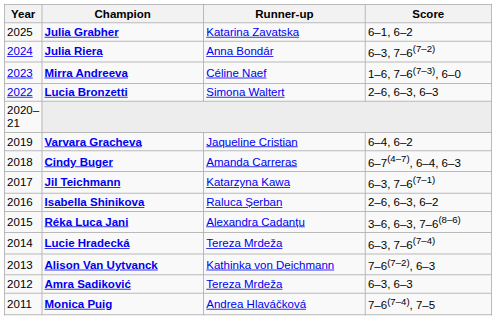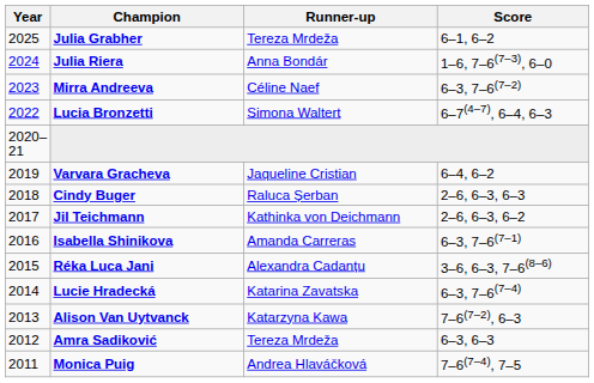 <table class="wikitable" style="font-size:90%">
 <tr>
 <th>Year</th>
 <th width="200">Champion</th>
 <th width="200">Runner-up</th>
 <th width="155">Score</th>
 </tr>
 <tr>
 <td>2025</td>
 <td> <strong><a href='#'>Julia Grabher</a></strong></td>
-<td> <a href='#'>Katarina Zavatska</a></td>
+<td> <a href='#'>Tereza Mrdeža</a></td>
 <td>6–1, 6–2</td>
 </tr>
 <tr>
 <td><a href='#'>2024</a></td>
 <td> <strong><a href='#'>Julia Riera</a></strong></td>
 <td> <a href='#'>Anna Bondár</a></td>
-<td>6–3, 7–6<sup>(7–2)</sup></td>
+<td>1–6, 7–6<sup>(7–3)</sup>, 6–0</td>
 </tr>
 <tr>
 <td><a href='#'>2023</a></td>
 <td> <strong><a href='#'>Mirra Andreeva</a></strong></td>
 <td> <a href='#'>Céline Naef</a></td>
-<td>1–6, 7–6<sup>(7–3)</sup>, 6–0</td>
+<td>6–3, 7–6<sup>(7–2)</sup></td>
 </tr>
 <tr>
 <td><a href='#'>2022</a></td>
 <td> <strong><a href='#'>Lucia Bronzetti</a></strong></td>
 <td> <a href='#'>Simona Waltert</a></td>
-<td>2–6, 6–3, 6–3</td>
+<td>6–7<sup>(4–7)</sup>, 6–4, 6–3</td>
 </tr>
 <tr>
 <td>2020–21</td>
 <td colspan=3 bgcolor="#ededed"></td>
 </tr>
 <tr>
 <td>2019</td>
 <td> <strong><a href='#'>Varvara Gracheva</a></strong></td>
 <td> <a href='#'>Jaqueline Cristian</a></td>
 <td>6–4, 6–2</td>
 </tr>
 <tr>
 <td>2018</td>
 <td> <strong><a href='#'>Cindy Buger</a></strong></td>
-<td> <a href='#'>Amanda Carreras</a></td>
-<td>6–7<sup>(4–7)</sup>, 6–4, 6–3</td>
+<td> <a href='#'>Raluca Șerban</a></td>
+<td>2–6, 6–3, 6–3</td>
 </tr>
 <tr>
 <td>2017</td>
 <td> <strong><a href='#'>Jil Teichmann</a></strong></td>
-<td> <a href='#'>Katarzyna Kawa</a></td>
-<td>6–3, 7–6<sup>(7–1)</sup></td>
+<td> <a href='#'>Kathinka von Deichmann</a></td>
+<td>2–6, 6–3, 6–2</td>
 </tr>
 <tr>
 <td>2016</td>
 <td> <strong><a href='#'>Isabella Shinikova</a></strong></td>
-<td> <a href='#'>Raluca Șerban</a></td>
-<td>2–6, 6–3, 6–2</td>
+<td> <a href='#'>Amanda Carreras</a></td>
+<td>6–3, 7–6<sup>(7–1)</sup></td>
 </tr>
 <tr>
 <td>2015</td>
 <td> <strong><a href='#'>Réka Luca Jani</a></strong></td>
 <td> <a href='#'>Alexandra Cadanțu</a></td>
 <td>3–6, 6–3, 7–6<sup>(8–6)</sup></td>
 </tr>
 <tr>
 <td>2014</td>
 <td> <strong><a href='#'>Lucie Hradecká</a></strong></td>
-<td> <a href='#'>Tereza Mrdeža</a></td>
+<td> <a href='#'>Katarina Zavatska</a></td>
 <td>6–3, 7–6<sup>(7–4)</sup></td>
 </tr>
 <tr>
 <td>2013</td>
 <td> <strong><a href='#'>Alison Van Uytvanck</a></strong></td>
-<td> <a href='#'>Kathinka von Deichmann</a></td>
+<td> <a href='#'>Katarzyna Kawa</a></td>
 <td>7–6<sup>(7–2)</sup>, 6–3</td>
 </tr>
 <tr>
 <td>2012</td>
 <td> <strong><a href='#'>Amra Sadiković</a></strong></td>
 <td> <a href='#'>Tereza Mrdeža</a></td>
 <td>6–3, 6–3</td>
 </tr>
 <tr>
 <td>2011</td>
 <td> <strong><a href='#'>Monica Puig</a></strong></td>
 <td> <a href='#'>Andrea Hlaváčková</a></td>
 <td>7–6<sup>(7–4)</sup>, 7–5</td>
 </tr>
 </table>
